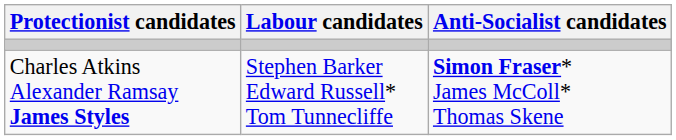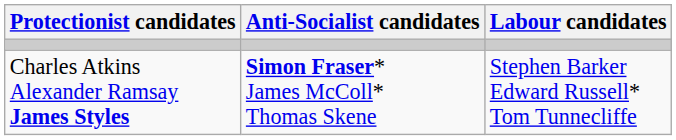 <table class="wikitable">
 <tr>
 <th><a href='#'>Protectionist</a> candidates</th>
+<th><a href='#'>Anti-Socialist</a> candidates</th>
 <th><a href='#'>Labour</a> candidates</th>
-<th><a href='#'>Anti-Socialist</a> candidates</th>
 </tr>
 <tr bgcolor="#cccccc">
 <td></td>
 <td></td>
 <td></td>
 </tr>
 <tr>
 <td>Charles Atkins<br><a href='#'>Alexander Ramsay</a><br><strong><a href='#'>James Styles</a></strong></td>
+<td><strong><a href='#'>Simon Fraser</a></strong>*<br><a href='#'>James McColl</a>*<br><a href='#'>Thomas Skene</a></td>
 <td><a href='#'>Stephen Barker</a><br><a href='#'>Edward Russell</a>*<br><a href='#'>Tom Tunnecliffe</a></td>
-<td><strong><a href='#'>Simon Fraser</a></strong>*<br><a href='#'>James McColl</a>*<br><a href='#'>Thomas Skene</a></td>
 </tr>
 </table>
